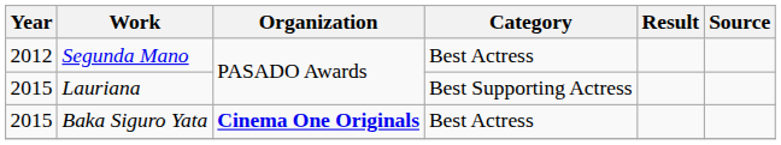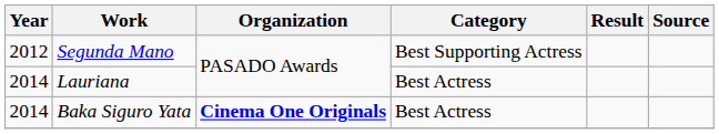 <table class="wikitable">
 <tr>
 <th>Year</th>
 <th>Work</th>
 <th>Organization</th>
 <th>Category</th>
 <th>Result</th>
 <th>Source </th>
 </tr>
 <tr>
 <td>2012</td>
 <td><em><a href='#'>Segunda Mano</a></em></td>
 <td rowspan = "2">PASADO Awards</td>
+<td>Best Supporting Actress</td>
+<td></td>
+<td></td>
+</tr>
+<tr>
+<td>2014</td>
+<td><em>Lauriana</em></td>
 <td>Best Actress</td>
 <td></td>
 <td></td>
 </tr>
 <tr>
-<td>2015</td>
-<td><em>Lauriana</em></td>
-<td>Best Supporting Actress</td>
-<td></td>
-<td></td>
-</tr>
-<tr>
-<td>2015</td>
+<td>2014</td>
 <td><em>Baka Siguro Yata</em></td>
 <td><strong><a href='#'>Cinema One Originals</a></strong></td>
 <td>Best Actress</td>
 <td></td>
 <td></td>
 </tr>
 <tr>
 </tr>
 </table>
